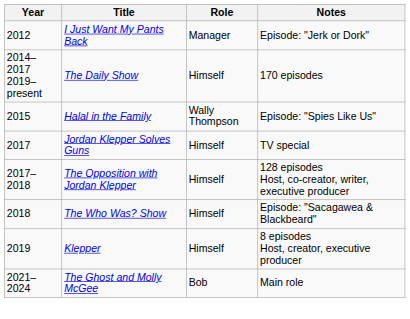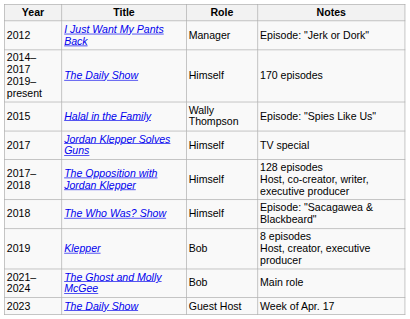 <table class="wikitable sortable">
 <tr>
 <th>Year</th>
 <th>Title</th>
 <th>Role</th>
 <th class="unsortable">Notes</th>
 </tr>
 <tr>
 <td>2012</td>
 <td><em><a href='#'>I Just Want My Pants Back</a></em></td>
 <td>Manager</td>
 <td>Episode: "Jerk or Dork"</td>
 </tr>
 <tr>
 <td>2014–2017<br>2019–present</td>
 <td><em><a href='#'>The Daily Show</a></em></td>
 <td>Himself</td>
 <td>170 episodes</td>
 </tr>
 <tr>
 <td>2015</td>
 <td><em><a href='#'>Halal in the Family</a></em></td>
 <td>Wally Thompson</td>
 <td>Episode: "Spies Like Us"</td>
 </tr>
 <tr>
 <td>2017</td>
 <td><em><a href='#'>Jordan Klepper Solves Guns</a></em></td>
 <td>Himself</td>
 <td>TV special</td>
 </tr>
 <tr>
 <td>2017–2018</td>
 <td><em><a href='#'>The Opposition with Jordan Klepper</a></em></td>
 <td>Himself</td>
 <td>128 episodes<br>Host, co-creator, writer, executive producer</td>
 </tr>
 <tr>
 <td>2018</td>
 <td><em><a href='#'>The Who Was? Show</a></em></td>
 <td>Himself</td>
 <td>Episode: "Sacagawea & Blackbeard"</td>
 </tr>
 <tr>
 <td>2019</td>
 <td><em><a href='#'>Klepper</a></em></td>
-<td>Himself</td>
+<td>Bob</td>
 <td>8 episodes<br>Host, creator, executive producer</td>
 </tr>
 <tr>
 <td>2021–2024</td>
 <td><em><a href='#'>The Ghost and Molly McGee</a></em></td>
 <td>Bob</td>
 <td>Main role</td>
 </tr>
+<tr>
+<td>2023</td>
+<td><em><a href='#'>The Daily Show</a></em></td>
+<td>Guest Host</td>
+<td>Week of Apr. 17 </td>
+</tr>
 </table>
